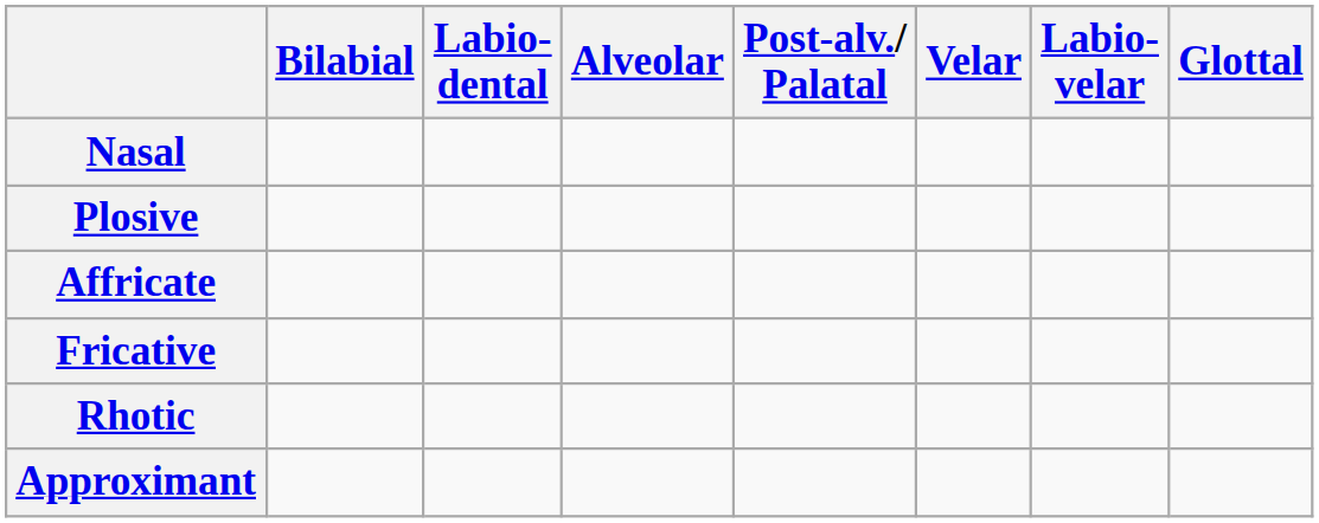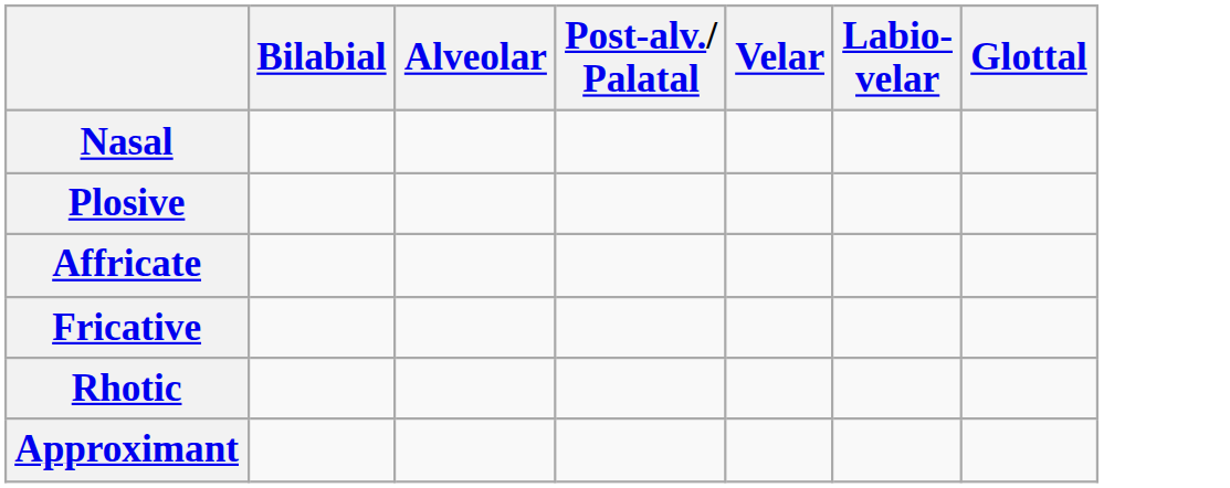 <table class="wikitable" style="text-align:center">
 <tr>
 <th></th>
 <th><a href='#'>Bilabial</a></th>
-<th><a href='#'>Labio-<br>dental</a></th>
 <th><a href='#'>Alveolar</a></th>
 <th><a href='#'>Post-alv.</a>/<br><a href='#'>Palatal</a></th>
 <th><a href='#'>Velar</a></th>
 <th><a href='#'>Labio-<br>velar</a></th>
 <th><a href='#'>Glottal</a></th>
 </tr>
 <tr align="center">
 <th><a href='#'>Nasal</a></th>
-<td></td>
 <td></td>
 <td></td>
 <td></td>
 <td></td>
 <td></td>
 <td></td>
 </tr>
 <tr align="center">
 <th><a href='#'>Plosive</a></th>
 <td></td>
 <td></td>
 <td></td>
 <td></td>
 <td></td>
 <td></td>
-<td></td>
 </tr>
 <tr>
 <th><a href='#'>Affricate</a></th>
-<td></td>
 <td></td>
 <td></td>
 <td></td>
 <td></td>
 <td></td>
 <td></td>
 </tr>
 <tr align="center">
 <th><a href='#'>Fricative</a></th>
 <td></td>
 <td></td>
 <td></td>
 <td></td>
 <td></td>
 <td></td>
-<td></td>
 </tr>
 <tr>
 <th><a href='#'>Rhotic</a></th>
-<td></td>
 <td></td>
 <td></td>
 <td></td>
 <td></td>
 <td></td>
 <td></td>
 </tr>
 <tr align="center">
 <th><a href='#'>Approximant</a></th>
 <td></td>
 <td></td>
 <td></td>
 <td></td>
 <td></td>
 <td></td>
-<td></td>
 </tr>
 </table>
